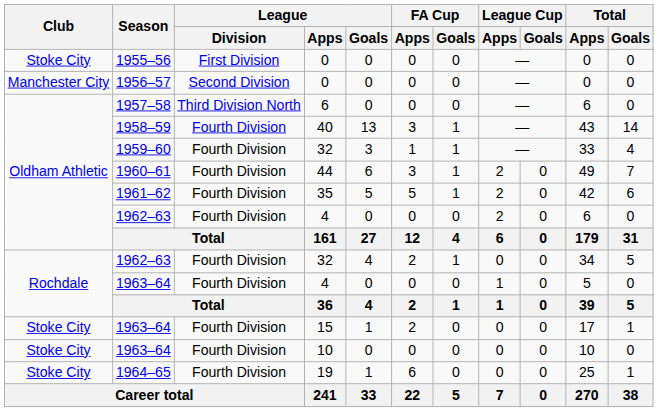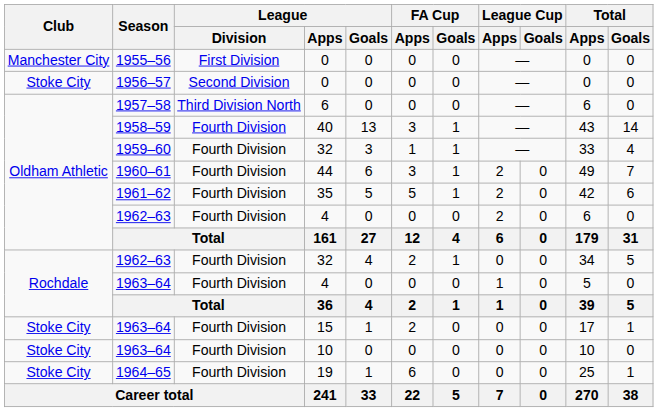 <table class="wikitable" style="text-align: center;">
 <tr>
 <th rowspan="2">Club</th>
 <th rowspan="2">Season</th>
 <th colspan="3">League</th>
 <th colspan="2">FA Cup</th>
 <th colspan="2">League Cup</th>
 <th colspan="2">Total</th>
 </tr>
 <tr>
 <th>Division</th>
 <th>Apps</th>
 <th>Goals</th>
 <th>Apps</th>
 <th>Goals</th>
 <th>Apps</th>
 <th>Goals</th>
 <th>Apps</th>
 <th>Goals</th>
 </tr>
 <tr>
-<td><a href='#'>Stoke City</a></td>
+<td><a href='#'>Manchester City</a></td>
 <td><a href='#'>1955–56</a></td>
 <td><a href='#'>First Division</a></td>
 <td>0</td>
 <td>0</td>
 <td>0</td>
 <td>0</td>
 <td colspan=2>—</td>
 <td>0</td>
 <td>0</td>
 </tr>
 <tr>
-<td><a href='#'>Manchester City</a></td>
+<td><a href='#'>Stoke City</a></td>
 <td><a href='#'>1956–57</a></td>
 <td><a href='#'>Second Division</a></td>
 <td>0</td>
 <td>0</td>
 <td>0</td>
 <td>0</td>
 <td colspan=2>—</td>
 <td>0</td>
 <td>0</td>
 </tr>
 <tr>
 <td rowspan=7><a href='#'>Oldham Athletic</a></td>
 <td><a href='#'>1957–58</a></td>
 <td><a href='#'>Third Division North</a></td>
 <td>6</td>
 <td>0</td>
 <td>0</td>
 <td>0</td>
 <td colspan=2>—</td>
 <td>6</td>
 <td>0</td>
 </tr>
 <tr>
 <td><a href='#'>1958–59</a></td>
 <td><a href='#'>Fourth Division</a></td>
 <td>40</td>
 <td>13</td>
 <td>3</td>
 <td>1</td>
 <td colspan=2>—</td>
 <td>43</td>
 <td>14</td>
 </tr>
 <tr>
 <td><a href='#'>1959–60</a></td>
 <td>Fourth Division</td>
 <td>32</td>
 <td>3</td>
 <td>1</td>
 <td>1</td>
 <td colspan=2>—</td>
 <td>33</td>
 <td>4</td>
 </tr>
 <tr>
 <td><a href='#'>1960–61</a></td>
 <td>Fourth Division</td>
 <td>44</td>
 <td>6</td>
 <td>3</td>
 <td>1</td>
 <td>2</td>
 <td>0</td>
 <td>49</td>
 <td>7</td>
 </tr>
 <tr>
 <td><a href='#'>1961–62</a></td>
 <td>Fourth Division</td>
 <td>35</td>
 <td>5</td>
 <td>5</td>
 <td>1</td>
 <td>2</td>
 <td>0</td>
 <td>42</td>
 <td>6</td>
 </tr>
 <tr>
 <td><a href='#'>1962–63</a></td>
 <td>Fourth Division</td>
 <td>4</td>
 <td>0</td>
 <td>0</td>
 <td>0</td>
 <td>2</td>
 <td>0</td>
 <td>6</td>
 <td>0</td>
 </tr>
 <tr>
 <th colspan=2>Total</th>
 <th>161</th>
 <th>27</th>
 <th>12</th>
 <th>4</th>
 <th>6</th>
 <th>0</th>
 <th>179</th>
 <th>31</th>
 </tr>
 <tr>
 <td rowspan=3><a href='#'>Rochdale</a></td>
 <td><a href='#'>1962–63</a></td>
 <td>Fourth Division</td>
 <td>32</td>
 <td>4</td>
 <td>2</td>
 <td>1</td>
 <td>0</td>
 <td>0</td>
 <td>34</td>
 <td>5</td>
 </tr>
 <tr>
 <td><a href='#'>1963–64</a></td>
 <td>Fourth Division</td>
 <td>4</td>
 <td>0</td>
 <td>0</td>
 <td>0</td>
 <td>1</td>
 <td>0</td>
 <td>5</td>
 <td>0</td>
 </tr>
 <tr>
 <th colspan=2>Total</th>
 <th>36</th>
 <th>4</th>
 <th>2</th>
 <th>1</th>
 <th>1</th>
 <th>0</th>
 <th>39</th>
 <th>5</th>
 </tr>
 <tr>
 <td><a href='#'>Stoke City</a></td>
 <td><a href='#'>1963–64</a></td>
 <td>Fourth Division</td>
 <td>15</td>
 <td>1</td>
 <td>2</td>
 <td>0</td>
 <td>0</td>
 <td>0</td>
 <td>17</td>
 <td>1</td>
 </tr>
 <tr>
 <td><a href='#'>Stoke City</a></td>
 <td><a href='#'>1963–64</a></td>
 <td>Fourth Division</td>
 <td>10</td>
 <td>0</td>
 <td>0</td>
 <td>0</td>
 <td>0</td>
 <td>0</td>
 <td>10</td>
 <td>0</td>
 </tr>
 <tr>
 <td><a href='#'>Stoke City</a></td>
 <td><a href='#'>1964–65</a></td>
 <td>Fourth Division</td>
 <td>19</td>
 <td>1</td>
 <td>6</td>
 <td>0</td>
 <td>0</td>
 <td>0</td>
 <td>25</td>
 <td>1</td>
 </tr>
 <tr>
 <th colspan="3">Career total</th>
 <th>241</th>
 <th>33</th>
 <th>22</th>
 <th>5</th>
 <th>7</th>
 <th>0</th>
 <th>270</th>
 <th>38</th>
 </tr>
 </table>
